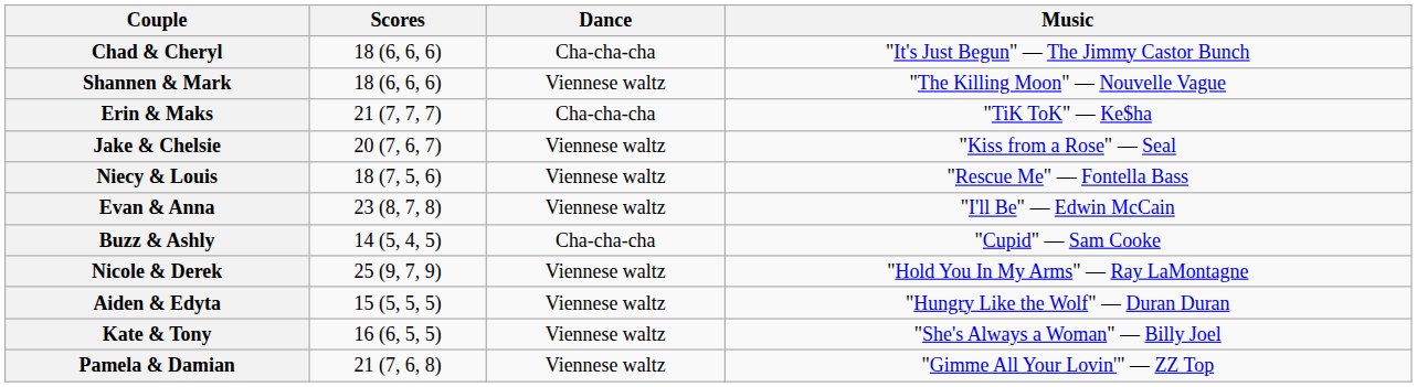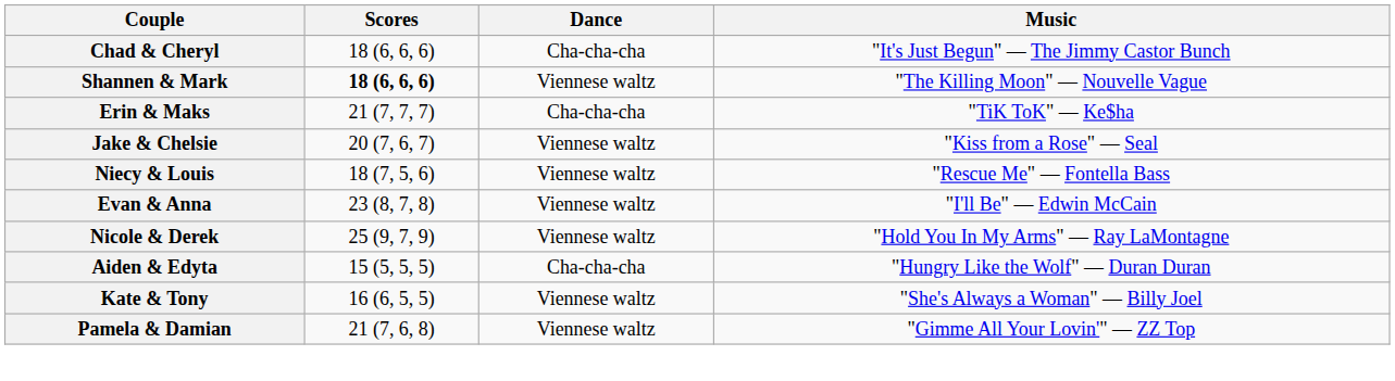 <table class="wikitable sortable" style="text-align:center; width:90%">
 <tr>
 <th scope="col">Couple</th>
 <th scope="col">Scores</th>
 <th scope="col" class="unsortable">Dance</th>
 <th scope="col" class="unsortable">Music</th>
 </tr>
 <tr>
 <th scope="row">Chad & Cheryl</th>
 <td>18 (6, 6, 6)</td>
 <td>Cha-cha-cha</td>
 <td>"<a href='#'>It's Just Begun</a>" — <a href='#'>The Jimmy Castor Bunch</a></td>
 </tr>
 <tr>
 <th scope="row">Shannen & Mark</th>
-<td>18 (6, 6, 6)</td>
+<td><strong>18 (6, 6, 6)</strong></td>
 <td>Viennese waltz</td>
 <td>"<a href='#'>The Killing Moon</a>" — <a href='#'>Nouvelle Vague</a></td>
 </tr>
 <tr>
 <th scope="row">Erin & Maks</th>
 <td>21 (7, 7, 7)</td>
 <td>Cha-cha-cha</td>
 <td>"<a href='#'>TiK ToK</a>" — <a href='#'>Ke$ha</a></td>
 </tr>
 <tr>
 <th scope="row">Jake & Chelsie</th>
 <td>20 (7, 6, 7)</td>
 <td>Viennese waltz</td>
 <td>"<a href='#'>Kiss from a Rose</a>" — <a href='#'>Seal</a></td>
 </tr>
 <tr>
 <th scope="row">Niecy & Louis</th>
 <td>18 (7, 5, 6)</td>
 <td>Viennese waltz</td>
 <td>"<a href='#'>Rescue Me</a>" — <a href='#'>Fontella Bass</a></td>
 </tr>
 <tr>
 <th scope="row">Evan & Anna</th>
 <td>23 (8, 7, 8)</td>
 <td>Viennese waltz</td>
 <td>"<a href='#'>I'll Be</a>" — <a href='#'>Edwin McCain</a></td>
 </tr>
 <tr>
-<th scope="row">Buzz & Ashly</th>
-<td>14 (5, 4, 5)</td>
-<td>Cha-cha-cha</td>
-<td>"<a href='#'>Cupid</a>" — <a href='#'>Sam Cooke</a></td>
-</tr>
-<tr>
 <th scope="row">Nicole & Derek</th>
 <td>25 (9, 7, 9)</td>
 <td>Viennese waltz</td>
 <td>"<a href='#'>Hold You In My Arms</a>" ― <a href='#'>Ray LaMontagne</a></td>
 </tr>
 <tr>
 <th scope="row">Aiden & Edyta</th>
 <td>15 (5, 5, 5)</td>
-<td>Viennese waltz</td>
+<td>Cha-cha-cha</td>
 <td>"<a href='#'>Hungry Like the Wolf</a>" — <a href='#'>Duran Duran</a></td>
 </tr>
 <tr>
 <th scope="row">Kate & Tony</th>
 <td>16 (6, 5, 5)</td>
 <td>Viennese waltz</td>
 <td>"<a href='#'>She's Always a Woman</a>" — <a href='#'>Billy Joel</a></td>
 </tr>
 <tr>
 <th scope="row">Pamela & Damian</th>
 <td>21 (7, 6, 8)</td>
 <td>Viennese waltz</td>
 <td>"<a href='#'>Gimme All Your Lovin'</a>" — <a href='#'>ZZ Top</a></td>
 </tr>
 </table>
